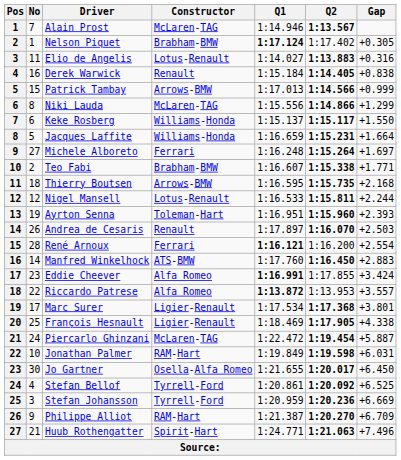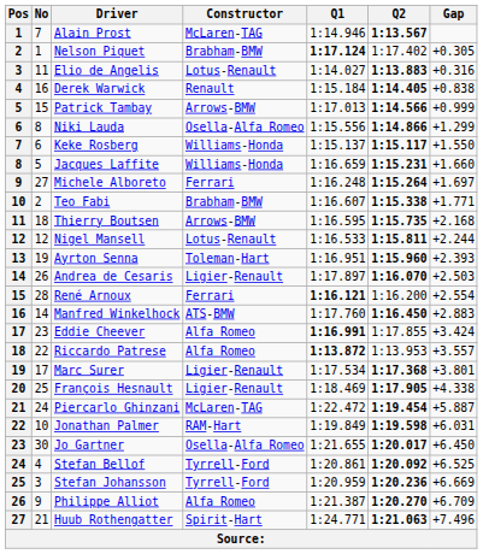 <table class="wikitable sortable" style="font-size: 95%;">
 <tr>
 <th>Pos</th>
 <th>No</th>
 <th>Driver</th>
 <th>Constructor</th>
 <th>Q1</th>
 <th>Q2</th>
 <th>Gap</th>
 </tr>
 <tr>
 <th>1</th>
 <td>7</td>
 <td> <a href='#'>Alain Prost</a></td>
 <td><a href='#'>McLaren</a>-<a href='#'>TAG</a></td>
 <td>1:14.946</td>
 <td><strong>1:13.567</strong></td>
 <td></td>
 </tr>
 <tr>
 <th>2</th>
 <td>1</td>
 <td> <a href='#'>Nelson Piquet</a></td>
 <td><a href='#'>Brabham</a>-<a href='#'>BMW</a></td>
 <td><strong>1:17.124</strong></td>
 <td>1:17.402</td>
 <td>+0.305</td>
 </tr>
 <tr>
 <th>3</th>
 <td>11</td>
 <td> <a href='#'>Elio de Angelis</a></td>
 <td><a href='#'>Lotus</a>-<a href='#'>Renault</a></td>
 <td>1:14.027</td>
 <td><strong>1:13.883</strong></td>
 <td>+0.316</td>
 </tr>
 <tr>
 <th>4</th>
 <td>16</td>
 <td> <a href='#'>Derek Warwick</a></td>
 <td><a href='#'>Renault</a></td>
 <td>1:15.184</td>
 <td><strong>1:14.405</strong></td>
 <td>+0.838</td>
 </tr>
 <tr>
 <th>5</th>
 <td>15</td>
 <td> <a href='#'>Patrick Tambay</a></td>
 <td><a href='#'>Arrows</a>-<a href='#'>BMW</a></td>
 <td>1:17.013</td>
 <td><strong>1:14.566</strong></td>
 <td>+0.999</td>
 </tr>
 <tr>
 <th>6</th>
 <td>8</td>
 <td> <a href='#'>Niki Lauda</a></td>
-<td><a href='#'>McLaren</a>-<a href='#'>TAG</a></td>
+<td><a href='#'>Osella</a>-<a href='#'>Alfa Romeo</a></td>
 <td>1:15.556</td>
 <td><strong>1:14.866</strong></td>
 <td>+1.299</td>
 </tr>
 <tr>
 <th>7</th>
 <td>6</td>
 <td> <a href='#'>Keke Rosberg</a></td>
 <td><a href='#'>Williams</a>-<a href='#'>Honda</a></td>
 <td>1:15.137</td>
 <td><strong>1:15.117</strong></td>
 <td>+1.550</td>
 </tr>
 <tr>
 <th>8</th>
 <td>5</td>
 <td> <a href='#'>Jacques Laffite</a></td>
 <td><a href='#'>Williams</a>-<a href='#'>Honda</a></td>
 <td>1:16.659</td>
 <td><strong>1:15.231</strong></td>
-<td>+1.664</td>
+<td>+1.660</td>
 </tr>
 <tr>
 <th>9</th>
 <td>27</td>
 <td> <a href='#'>Michele Alboreto</a></td>
 <td><a href='#'>Ferrari</a></td>
 <td>1:16.248</td>
 <td><strong>1:15.264</strong></td>
 <td>+1.697</td>
 </tr>
 <tr>
 <th>10</th>
 <td>2</td>
 <td> <a href='#'>Teo Fabi</a></td>
 <td><a href='#'>Brabham</a>-<a href='#'>BMW</a></td>
 <td>1:16.607</td>
 <td><strong>1:15.338</strong></td>
 <td>+1.771</td>
 </tr>
 <tr>
 <th>11</th>
 <td>18</td>
 <td> <a href='#'>Thierry Boutsen</a></td>
 <td><a href='#'>Arrows</a>-<a href='#'>BMW</a></td>
 <td>1:16.595</td>
 <td><strong>1:15.735</strong></td>
 <td>+2.168</td>
 </tr>
 <tr>
 <th>12</th>
 <td>12</td>
 <td> <a href='#'>Nigel Mansell</a></td>
 <td><a href='#'>Lotus</a>-<a href='#'>Renault</a></td>
 <td>1:16.533</td>
 <td><strong>1:15.811</strong></td>
 <td>+2.244</td>
 </tr>
 <tr>
 <th>13</th>
 <td>19</td>
 <td> <a href='#'>Ayrton Senna</a></td>
 <td><a href='#'>Toleman</a>-<a href='#'>Hart</a></td>
 <td>1:16.951</td>
 <td><strong>1:15.960</strong></td>
 <td>+2.393</td>
 </tr>
 <tr>
 <th>14</th>
 <td>26</td>
 <td> <a href='#'>Andrea de Cesaris</a></td>
-<td><a href='#'>Renault</a></td>
+<td><a href='#'>Ligier</a>-<a href='#'>Renault</a></td>
 <td>1:17.897</td>
 <td><strong>1:16.070</strong></td>
 <td>+2.503</td>
 </tr>
 <tr>
 <th>15</th>
 <td>28</td>
 <td> <a href='#'>René Arnoux</a></td>
 <td><a href='#'>Ferrari</a></td>
 <td><strong>1:16.121</strong></td>
 <td>1:16.200</td>
 <td>+2.554</td>
 </tr>
 <tr>
 <th>16</th>
 <td>14</td>
 <td> <a href='#'>Manfred Winkelhock</a></td>
 <td><a href='#'>ATS</a>-<a href='#'>BMW</a></td>
 <td>1:17.760</td>
 <td><strong>1:16.450</strong></td>
 <td>+2.883</td>
 </tr>
 <tr>
 <th>17</th>
 <td>23</td>
 <td> <a href='#'>Eddie Cheever</a></td>
 <td><a href='#'>Alfa Romeo</a></td>
 <td><strong>1:16.991</strong></td>
 <td>1:17.855</td>
 <td>+3.424</td>
 </tr>
 <tr>
 <th>18</th>
 <td>22</td>
 <td> <a href='#'>Riccardo Patrese</a></td>
 <td><a href='#'>Alfa Romeo</a></td>
 <td><strong>1:13.872</strong></td>
 <td>1:13.953</td>
 <td>+3.557</td>
 </tr>
 <tr>
 <th>19</th>
 <td>17</td>
 <td> <a href='#'>Marc Surer</a></td>
 <td><a href='#'>Ligier</a>-<a href='#'>Renault</a></td>
 <td>1:17.534</td>
 <td><strong>1:17.368</strong></td>
 <td>+3.801</td>
 </tr>
 <tr>
 <th>20</th>
 <td>25</td>
 <td> <a href='#'>François Hesnault</a></td>
 <td><a href='#'>Ligier</a>-<a href='#'>Renault</a></td>
 <td>1:18.469</td>
 <td><strong>1:17.905</strong></td>
 <td>+4.338</td>
 </tr>
 <tr>
 <th>21</th>
 <td>24</td>
 <td> <a href='#'>Piercarlo Ghinzani</a></td>
 <td><a href='#'>McLaren</a>-<a href='#'>TAG</a></td>
 <td>1:22.472</td>
 <td><strong>1:19.454</strong></td>
 <td>+5.887</td>
 </tr>
 <tr>
 <th>22</th>
 <td>10</td>
 <td> <a href='#'>Jonathan Palmer</a></td>
 <td><a href='#'>RAM</a>-<a href='#'>Hart</a></td>
 <td>1:19.849</td>
 <td><strong>1:19.598</strong></td>
 <td>+6.031</td>
 </tr>
 <tr>
 <th>23</th>
 <td>30</td>
 <td> <a href='#'>Jo Gartner</a></td>
 <td><a href='#'>Osella</a>-<a href='#'>Alfa Romeo</a></td>
 <td>1:21.655</td>
 <td><strong>1:20.017</strong></td>
 <td>+6.450</td>
 </tr>
 <tr>
 <th>24</th>
 <td>4</td>
 <td> <a href='#'>Stefan Bellof</a></td>
 <td><a href='#'>Tyrrell</a>-<a href='#'>Ford</a></td>
 <td>1:20.861</td>
 <td><strong>1:20.092</strong></td>
 <td>+6.525</td>
 </tr>
 <tr>
 <th>25</th>
 <td>3</td>
 <td> <a href='#'>Stefan Johansson</a></td>
 <td><a href='#'>Tyrrell</a>-<a href='#'>Ford</a></td>
 <td>1:20.959</td>
 <td><strong>1:20.236</strong></td>
 <td>+6.669</td>
 </tr>
 <tr>
 <th>26</th>
 <td>9</td>
 <td> <a href='#'>Philippe Alliot</a></td>
-<td><a href='#'>RAM</a>-<a href='#'>Hart</a></td>
+<td><a href='#'>Alfa Romeo</a></td>
 <td>1:21.387</td>
 <td><strong>1:20.270</strong></td>
 <td>+6.709</td>
 </tr>
 <tr>
 <th>27</th>
 <td>21</td>
 <td> <a href='#'>Huub Rothengatter</a></td>
 <td><a href='#'>Spirit</a>-<a href='#'>Hart</a></td>
 <td>1:24.771</td>
 <td><strong>1:21.063</strong></td>
 <td>+7.496</td>
 </tr>
 <tr>
 <th colspan="8">Source:</th>
 </tr>
 </table>
